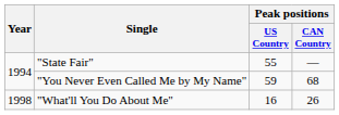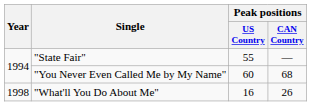 <table class="wikitable" style="text-align:center;">
 <tr>
 <th rowspan="2">Year</th>
 <th rowspan="2">Single</th>
 <th colspan="2">Peak positions</th>
 </tr>
 <tr style="font-size:smaller;">
 <th width="50"><a href='#'>US Country</a></th>
 <th width="50"><a href='#'>CAN Country</a></th>
 </tr>
 <tr>
 <td rowspan="2">1994</td>
 <td align="left">"State Fair"</td>
 <td>55</td>
 <td>—</td>
 </tr>
 <tr>
 <td align="left">"You Never Even Called Me by My Name"</td>
-<td>59</td>
+<td>60</td>
 <td>68</td>
 </tr>
 <tr>
 <td>1998</td>
 <td align="left">"What'll You Do About Me"</td>
 <td>16</td>
 <td>26</td>
 </tr>
 </table>
